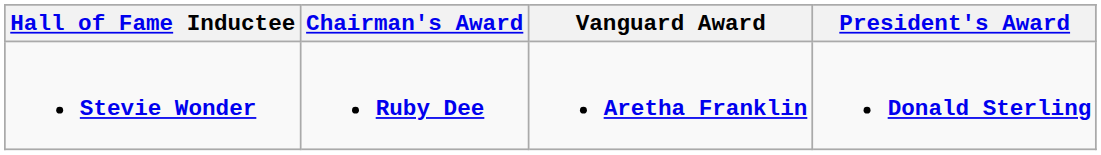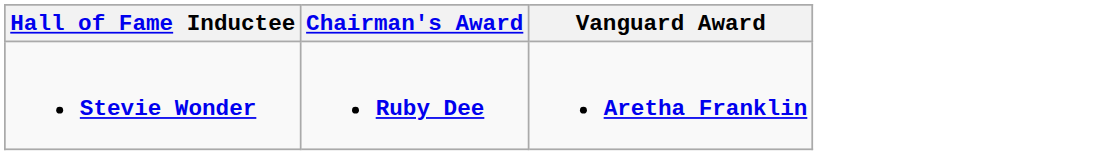 <table class="wikitable">
 <tr>
 <th style="width=25%"><a href='#'>Hall of Fame</a> Inductee</th>
 <th><a href='#'>Chairman's Award</a></th>
 <th>Vanguard Award</th>
-<th><a href='#'>President's Award</a></th>
 </tr>
 <tr>
 <td style="vertical-align:top"><br><ul><li><strong><a href='#'>Stevie Wonder</a></strong></li></ul></td>
 <td><br><ul><li><strong><a href='#'>Ruby Dee</a></strong></li></ul></td>
 <td><br><ul><li><strong><a href='#'>Aretha Franklin</a></strong></li></ul></td>
-<td><br><ul><li><strong><a href='#'>Donald Sterling</a></strong></li></ul></td>
 </tr>
 </table>
